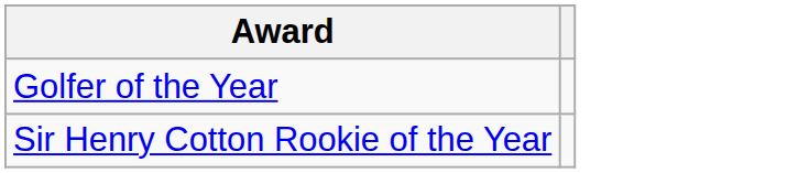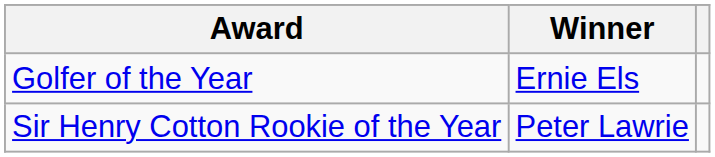 <table class="wikitable">
 <tr>
 <th>Award</th>
+<th>Winner</th>
 <th></th>
 </tr>
 <tr>
 <td><a href='#'>Golfer of the Year</a></td>
+<td> <a href='#'>Ernie Els</a></td>
 <td></td>
 </tr>
 <tr>
 <td><a href='#'>Sir Henry Cotton Rookie of the Year</a></td>
+<td> <a href='#'>Peter Lawrie</a></td>
 <td></td>
 </tr>
 </table>
